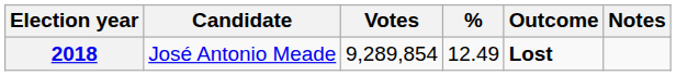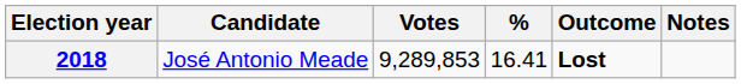 <table class="wikitable">
 <tr>
 <th>Election year</th>
 <th>Candidate</th>
 <th>Votes</th>
 <th>%</th>
 <th>Outcome</th>
 <th>Notes</th>
 </tr>
 <tr>
 <th><a href='#'>2018</a></th>
 <td><a href='#'>José Antonio Meade</a></td>
-<td>9,289,854</td>
-<td>12.49</td>
+<td>9,289,853</td>
+<td>16.41</td>
 <td><strong> Lost</strong></td>
 <td></td>
 </tr>
 </table>
